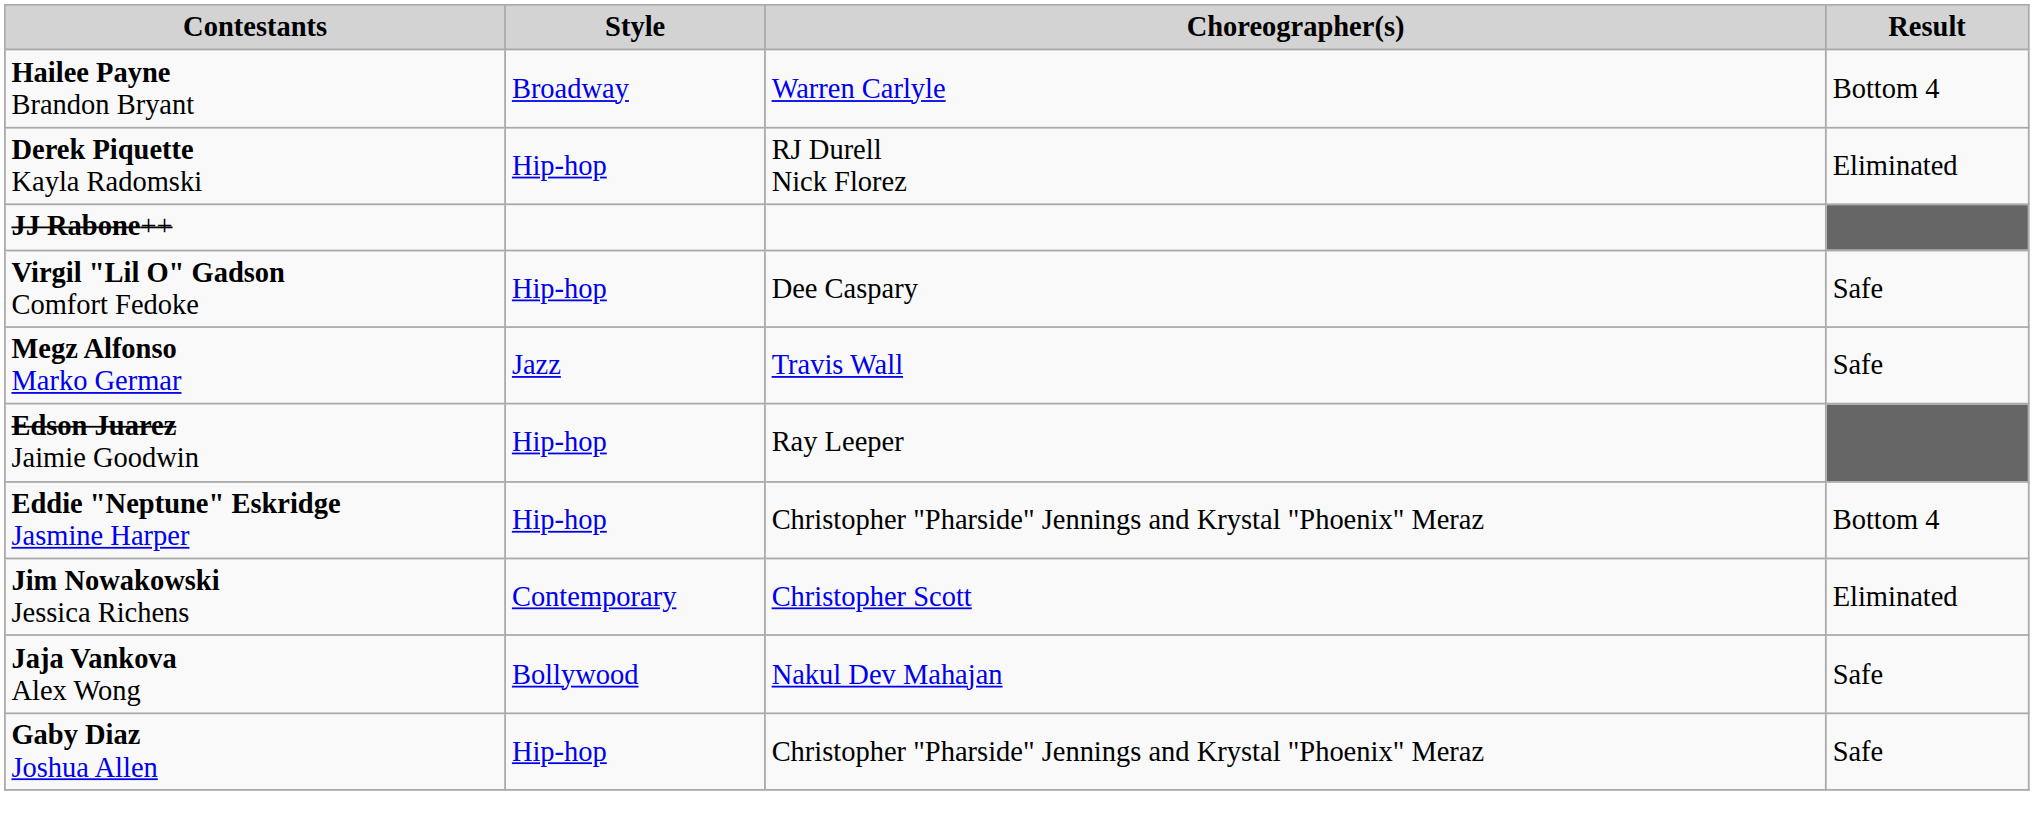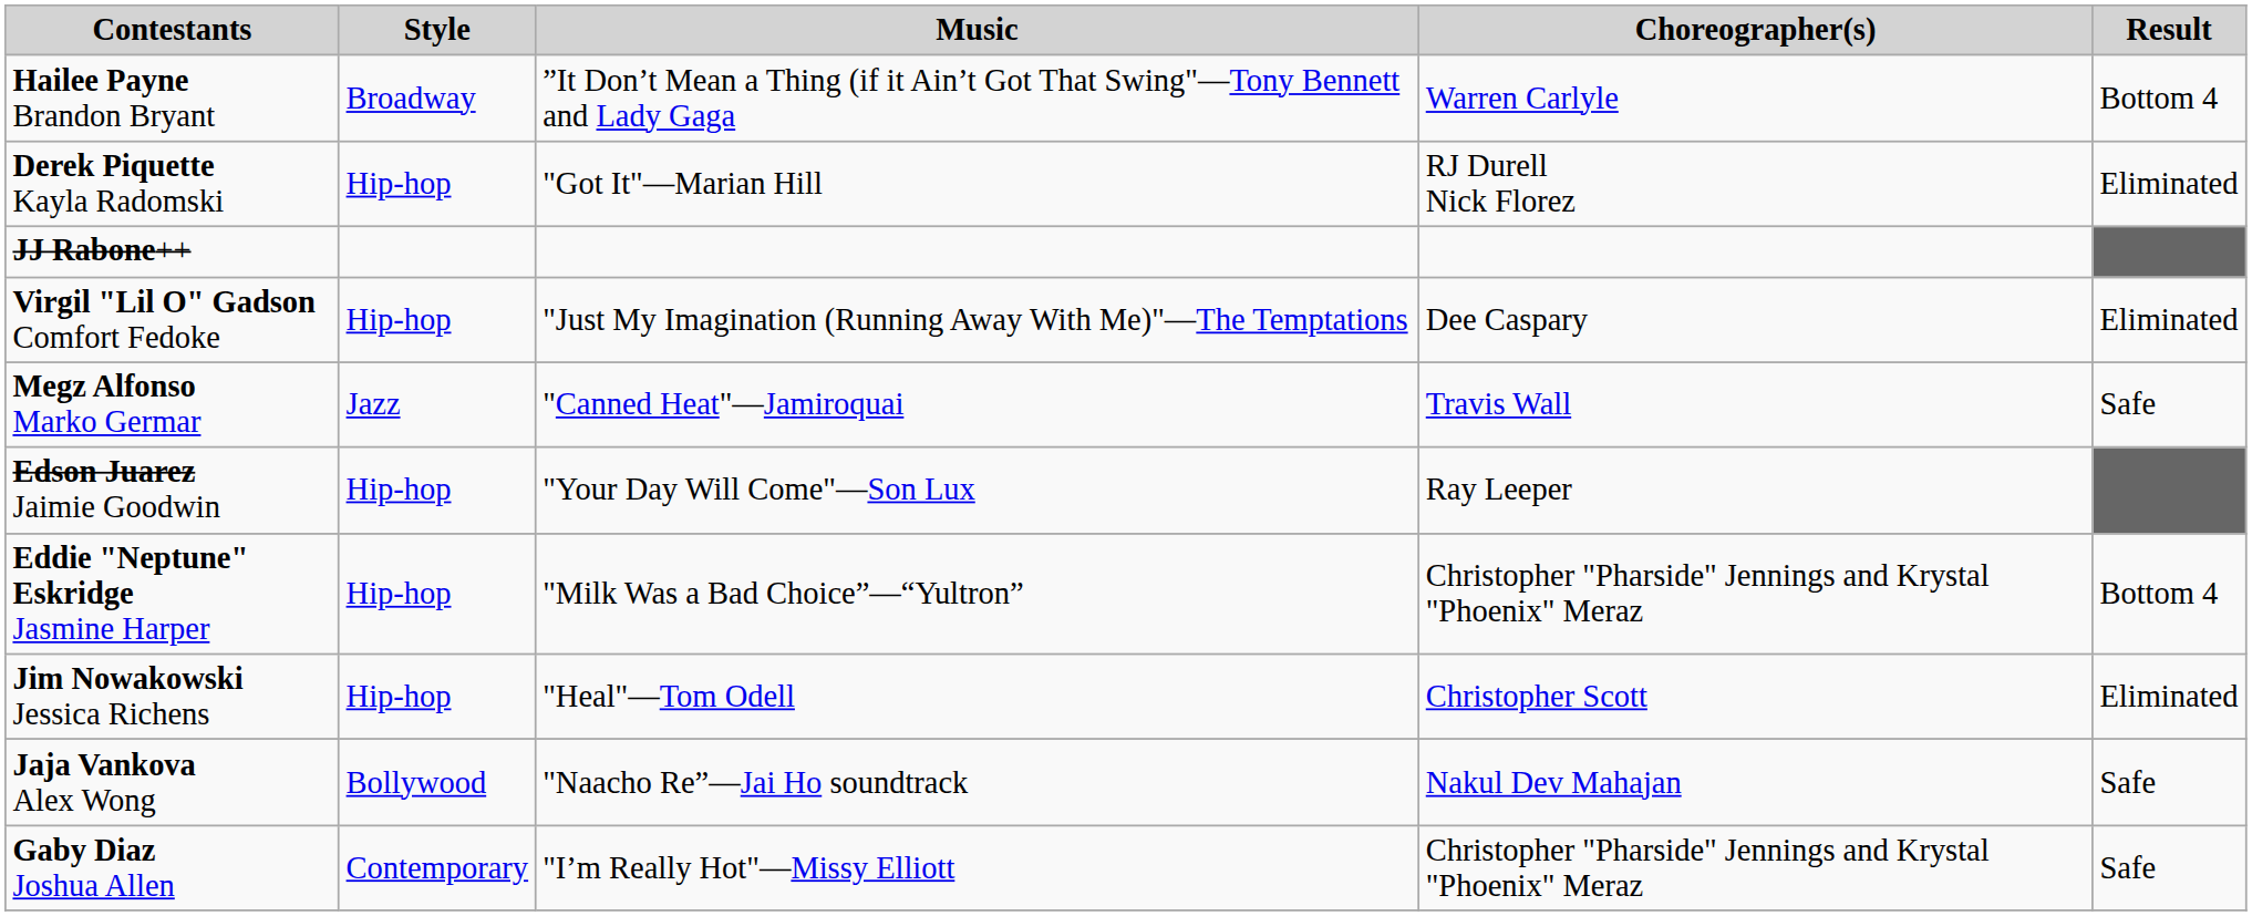 <table class="wikitable" style="width:90%;">
 <tr style="background:lightgrey; text-align:center;">
 <td><strong>Contestants</strong></td>
 <td><strong>Style</strong></td>
+<td><strong>Music</strong></td>
 <td><strong>Choreographer(s)</strong></td>
 <td><strong>Result</strong></td>
 </tr>
 <tr>
 <td><strong>Hailee Payne</strong><br> Brandon Bryant</td>
 <td><a href='#'>Broadway</a></td>
+<td>”It Don’t Mean a Thing (if it Ain’t Got That Swing"—<a href='#'>Tony Bennett</a> and <a href='#'>Lady Gaga</a></td>
 <td><a href='#'>Warren Carlyle</a></td>
 <td>Bottom 4</td>
 </tr>
 <tr>
 <td><strong>Derek Piquette</strong><br> Kayla Radomski</td>
 <td><a href='#'>Hip-hop</a></td>
+<td>"Got It"—Marian Hill</td>
 <td>RJ Durell<br>Nick Florez</td>
 <td>Eliminated</td>
 </tr>
 <tr>
 <td><s><strong>JJ Rabone</strong>++</s></td>
 <td></td>
 <td></td>
+<td></td>
 <td style="background:#666;"></td>
 </tr>
 <tr>
 <td><strong>Virgil "Lil O" Gadson</strong><br> Comfort Fedoke</td>
 <td><a href='#'>Hip-hop</a></td>
+<td>"Just My Imagination (Running Away With Me)"—<a href='#'>The Temptations</a></td>
 <td>Dee Caspary</td>
-<td>Safe</td>
+<td>Eliminated</td>
 </tr>
 <tr>
 <td><strong>Megz Alfonso</strong><br> <a href='#'>Marko Germar</a></td>
 <td><a href='#'>Jazz</a></td>
+<td>"<a href='#'>Canned Heat</a>"—<a href='#'>Jamiroquai</a></td>
 <td><a href='#'>Travis Wall</a></td>
 <td>Safe</td>
 </tr>
 <tr>
 <td><s><strong>Edson Juarez</strong></s><br> Jaimie Goodwin</td>
 <td><a href='#'>Hip-hop</a></td>
+<td>"Your Day Will Come"—<a href='#'>Son Lux</a></td>
 <td>Ray Leeper</td>
 <td style="background:#666;"></td>
 </tr>
 <tr>
 <td><strong>Eddie "Neptune" Eskridge</strong><br><a href='#'>Jasmine Harper</a></td>
 <td><a href='#'>Hip-hop</a></td>
+<td>"Milk Was a Bad Choice”—“Yultron”</td>
 <td>Christopher "Pharside" Jennings and Krystal "Phoenix" Meraz</td>
 <td>Bottom 4</td>
 </tr>
 <tr>
 <td><strong>Jim Nowakowski</strong><br>Jessica Richens</td>
-<td><a href='#'>Contemporary</a></td>
+<td><a href='#'>Hip-hop</a></td>
+<td>"Heal"—<a href='#'>Tom Odell</a></td>
 <td><a href='#'>Christopher Scott</a></td>
 <td>Eliminated</td>
 </tr>
 <tr>
 <td><strong>Jaja Vankova</strong><br>Alex Wong</td>
 <td><a href='#'>Bollywood</a></td>
+<td>"Naacho Re”—<a href='#'>Jai Ho</a> soundtrack</td>
 <td><a href='#'>Nakul Dev Mahajan</a></td>
 <td>Safe</td>
 </tr>
 <tr>
 <td><strong>Gaby Diaz</strong><br> <a href='#'>Joshua Allen</a></td>
-<td><a href='#'>Hip-hop</a></td>
+<td><a href='#'>Contemporary</a></td>
+<td>"I’m Really Hot"—<a href='#'>Missy Elliott</a></td>
 <td>Christopher "Pharside" Jennings and Krystal "Phoenix" Meraz</td>
 <td>Safe</td>
 </tr>
 </table>
